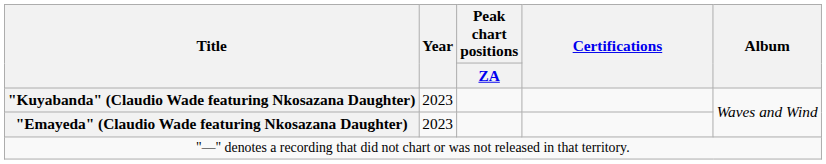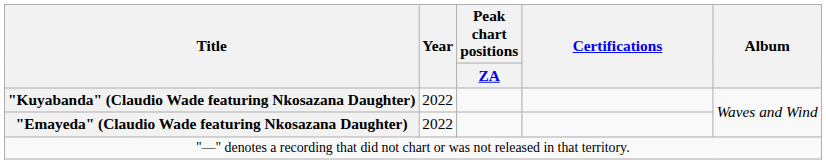 <table class="wikitable plainrowheaders" style="text-align:center">
 <tr>
 <th scope="col" rowspan="2">Title</th>
 <th scope="col" rowspan="2">Year</th>
 <th scope="col" colspan="1">Peak chart positions</th>
 <th scope="col" rowspan="2" style="width:12em;"><a href='#'>Certifications</a></th>
 <th scope="col" rowspan="2">Album</th>
 </tr>
 <tr>
 <th scope="col" style="width:3em;font-size:100%;"><a href='#'>ZA</a><br></th>
 </tr>
 <tr>
 <th scope="row">"Kuyabanda" (Claudio Wade featuring Nkosazana Daughter)</th>
-<td>2023</td>
+<td>2022</td>
 <td></td>
 <td></td>
 <td rowspan=2><em>Waves and Wind</em></td>
 </tr>
 <tr>
 <th scope="row">"Emayeda" (Claudio Wade featuring Nkosazana Daughter)</th>
-<td>2023</td>
+<td>2022</td>
 <td></td>
 <td></td>
 </tr>
 <tr>
 <td colspan="8" style="font-size:90%">"—" denotes a recording that did not chart or was not released in that territory.</td>
 </tr>
 </table>
